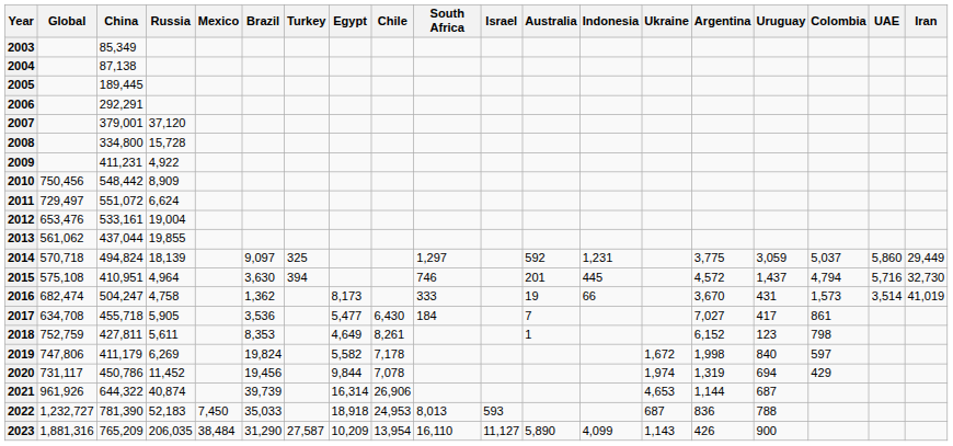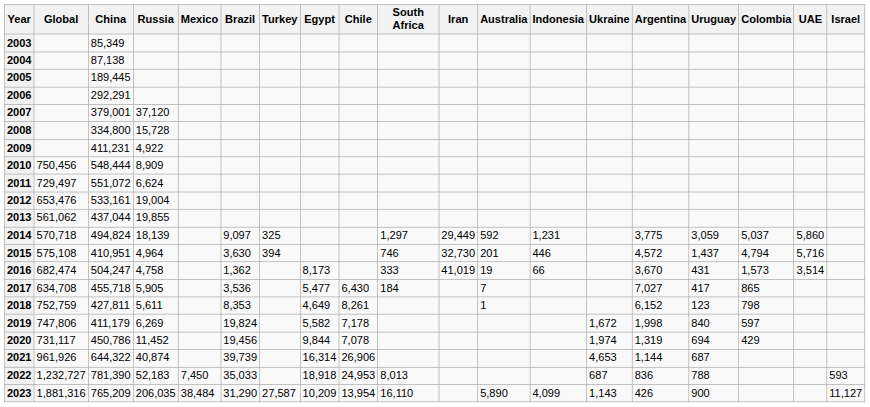 <table class="wikitable mw-collapsible mw-collapsed">
 <tr>
 <th>Year</th>
 <th>Global</th>
 <th>China</th>
 <th>Russia</th>
 <th>Mexico</th>
 <th>Brazil</th>
 <th>Turkey</th>
 <th>Egypt</th>
 <th>Chile</th>
 <th>South Africa</th>
-<th>Israel</th>
+<th>Iran</th>
 <th>Australia</th>
 <th>Indonesia</th>
 <th>Ukraine</th>
 <th>Argentina</th>
 <th>Uruguay</th>
 <th>Colombia</th>
 <th>UAE</th>
-<th>Iran</th>
+<th>Israel</th>
 </tr>
 <tr>
 <th>2003</th>
 <td></td>
 <td>85,349</td>
 <td></td>
 <td></td>
 <td></td>
 <td></td>
 <td></td>
 <td></td>
 <td></td>
 <td></td>
 <td></td>
 <td></td>
 <td></td>
 <td></td>
 <td></td>
 <td></td>
 <td></td>
 <td></td>
 </tr>
 <tr>
 <th>2004</th>
 <td></td>
 <td>87,138</td>
 <td></td>
 <td></td>
 <td></td>
 <td></td>
 <td></td>
 <td></td>
 <td></td>
 <td></td>
 <td></td>
 <td></td>
 <td></td>
 <td></td>
 <td></td>
 <td></td>
 <td></td>
 <td></td>
 </tr>
 <tr>
 <th>2005</th>
 <td></td>
 <td>189,445</td>
 <td></td>
 <td></td>
 <td></td>
 <td></td>
 <td></td>
 <td></td>
 <td></td>
 <td></td>
 <td></td>
 <td></td>
 <td></td>
 <td></td>
 <td></td>
 <td></td>
 <td></td>
 <td></td>
 </tr>
 <tr>
 <th>2006</th>
 <td></td>
 <td>292,291</td>
 <td></td>
 <td></td>
 <td></td>
 <td></td>
 <td></td>
 <td></td>
 <td></td>
 <td></td>
 <td></td>
 <td></td>
 <td></td>
 <td></td>
 <td></td>
 <td></td>
 <td></td>
 <td></td>
 </tr>
 <tr>
 <th>2007</th>
 <td></td>
 <td>379,001</td>
 <td>37,120</td>
 <td></td>
 <td></td>
 <td></td>
 <td></td>
 <td></td>
 <td></td>
 <td></td>
 <td></td>
 <td></td>
 <td></td>
 <td></td>
 <td></td>
 <td></td>
 <td></td>
 <td></td>
 </tr>
 <tr>
 <th>2008</th>
 <td></td>
 <td>334,800</td>
 <td>15,728</td>
 <td></td>
 <td></td>
 <td></td>
 <td></td>
 <td></td>
 <td></td>
 <td></td>
 <td></td>
 <td></td>
 <td></td>
 <td></td>
 <td></td>
 <td></td>
 <td></td>
 <td></td>
 </tr>
 <tr>
 <th>2009</th>
 <td></td>
 <td>411,231</td>
 <td>4,922</td>
 <td></td>
 <td></td>
 <td></td>
 <td></td>
 <td></td>
 <td></td>
 <td></td>
 <td></td>
 <td></td>
 <td></td>
 <td></td>
 <td></td>
 <td></td>
 <td></td>
 <td></td>
 </tr>
 <tr>
 <th>2010</th>
 <td>750,456</td>
-<td>548,442</td>
+<td>548,444</td>
 <td>8,909</td>
 <td></td>
 <td></td>
 <td></td>
 <td></td>
 <td></td>
 <td></td>
 <td></td>
 <td></td>
 <td></td>
 <td></td>
 <td></td>
 <td></td>
 <td></td>
 <td></td>
 <td></td>
 </tr>
 <tr>
 <th>2011</th>
 <td>729,497</td>
 <td>551,072</td>
 <td>6,624</td>
 <td></td>
 <td></td>
 <td></td>
 <td></td>
 <td></td>
 <td></td>
 <td></td>
 <td></td>
 <td></td>
 <td></td>
 <td></td>
 <td></td>
 <td></td>
 <td></td>
 <td></td>
 </tr>
 <tr>
 <th>2012</th>
 <td>653,476</td>
 <td>533,161</td>
 <td>19,004</td>
 <td></td>
 <td></td>
 <td></td>
 <td></td>
 <td></td>
 <td></td>
 <td></td>
 <td></td>
 <td></td>
 <td></td>
 <td></td>
 <td></td>
 <td></td>
 <td></td>
 <td></td>
 </tr>
 <tr>
 <th>2013</th>
 <td>561,062</td>
 <td>437,044</td>
 <td>19,855</td>
 <td></td>
 <td></td>
 <td></td>
 <td></td>
 <td></td>
 <td></td>
 <td></td>
 <td></td>
 <td></td>
 <td></td>
 <td></td>
 <td></td>
 <td></td>
 <td></td>
 <td></td>
 </tr>
 <tr>
 <th>2014</th>
 <td>570,718</td>
 <td>494,824</td>
 <td>18,139</td>
 <td></td>
 <td>9,097</td>
 <td>325</td>
 <td></td>
 <td></td>
 <td>1,297</td>
-<td></td>
+<td>29,449</td>
 <td>592</td>
 <td>1,231</td>
 <td></td>
 <td>3,775</td>
 <td>3,059</td>
 <td>5,037</td>
 <td>5,860</td>
-<td>29,449</td>
+<td></td>
 </tr>
 <tr>
 <th>2015</th>
 <td>575,108</td>
 <td>410,951</td>
 <td>4,964</td>
 <td></td>
 <td>3,630</td>
 <td>394</td>
 <td></td>
 <td></td>
 <td>746</td>
-<td></td>
+<td>32,730</td>
 <td>201</td>
-<td>445</td>
+<td>446</td>
 <td></td>
 <td>4,572</td>
 <td>1,437</td>
 <td>4,794</td>
 <td>5,716</td>
-<td>32,730</td>
+<td></td>
 </tr>
 <tr>
 <th>2016</th>
 <td>682,474</td>
 <td>504,247</td>
 <td>4,758</td>
 <td></td>
 <td>1,362</td>
 <td></td>
 <td>8,173</td>
 <td></td>
 <td>333</td>
-<td></td>
+<td>41,019</td>
 <td>19</td>
 <td>66</td>
 <td></td>
 <td>3,670</td>
 <td>431</td>
 <td>1,573</td>
 <td>3,514</td>
-<td>41,019</td>
+<td></td>
 </tr>
 <tr>
 <th>2017</th>
 <td>634,708</td>
 <td>455,718</td>
 <td>5,905</td>
 <td></td>
 <td>3,536</td>
 <td></td>
 <td>5,477</td>
 <td>6,430</td>
 <td>184</td>
 <td></td>
 <td>7</td>
 <td></td>
 <td></td>
 <td>7,027</td>
 <td>417</td>
-<td>861</td>
+<td>865</td>
 <td></td>
 <td></td>
 </tr>
 <tr>
 <th>2018</th>
 <td>752,759</td>
 <td>427,811</td>
 <td>5,611</td>
 <td></td>
 <td>8,353</td>
 <td></td>
 <td>4,649</td>
 <td>8,261</td>
 <td></td>
 <td></td>
 <td>1</td>
 <td></td>
 <td></td>
 <td>6,152</td>
 <td>123</td>
 <td>798</td>
 <td></td>
 <td></td>
 </tr>
 <tr>
 <th>2019</th>
 <td>747,806</td>
 <td>411,179</td>
 <td>6,269</td>
 <td></td>
 <td>19,824</td>
 <td></td>
 <td>5,582</td>
 <td>7,178</td>
 <td></td>
 <td></td>
 <td></td>
 <td></td>
 <td>1,672</td>
 <td>1,998</td>
 <td>840</td>
 <td>597</td>
 <td></td>
 <td></td>
 </tr>
 <tr>
 <th>2020</th>
 <td>731,117</td>
 <td>450,786</td>
 <td>11,452</td>
 <td></td>
 <td>19,456</td>
 <td></td>
 <td>9,844</td>
 <td>7,078</td>
 <td></td>
 <td></td>
 <td></td>
 <td></td>
 <td>1,974</td>
 <td>1,319</td>
 <td>694</td>
 <td>429</td>
 <td></td>
 <td></td>
 </tr>
 <tr>
 <th>2021</th>
 <td>961,926</td>
 <td>644,322</td>
 <td>40,874</td>
 <td></td>
 <td>39,739</td>
 <td></td>
 <td>16,314</td>
 <td>26,906</td>
 <td></td>
 <td></td>
 <td></td>
 <td></td>
 <td>4,653</td>
 <td>1,144</td>
 <td>687</td>
 <td></td>
 <td></td>
 <td></td>
 </tr>
 <tr>
 <th>2022</th>
 <td>1,232,727</td>
 <td>781,390</td>
 <td>52,183</td>
 <td>7,450</td>
 <td>35,033</td>
 <td></td>
 <td>18,918</td>
 <td>24,953</td>
 <td>8,013</td>
-<td>593</td>
+<td></td>
 <td></td>
 <td></td>
 <td>687</td>
 <td>836</td>
 <td>788</td>
 <td></td>
 <td></td>
-<td></td>
+<td>593</td>
 </tr>
 <tr>
 <th>2023</th>
 <td>1,881,316</td>
 <td>765,209</td>
 <td>206,035</td>
 <td>38,484</td>
 <td>31,290</td>
 <td>27,587</td>
 <td>10,209</td>
 <td>13,954</td>
 <td>16,110</td>
-<td>11,127</td>
+<td></td>
 <td>5,890</td>
 <td>4,099</td>
 <td>1,143</td>
 <td>426</td>
 <td>900</td>
 <td></td>
 <td></td>
-<td></td>
+<td>11,127</td>
 </tr>
 </table>
